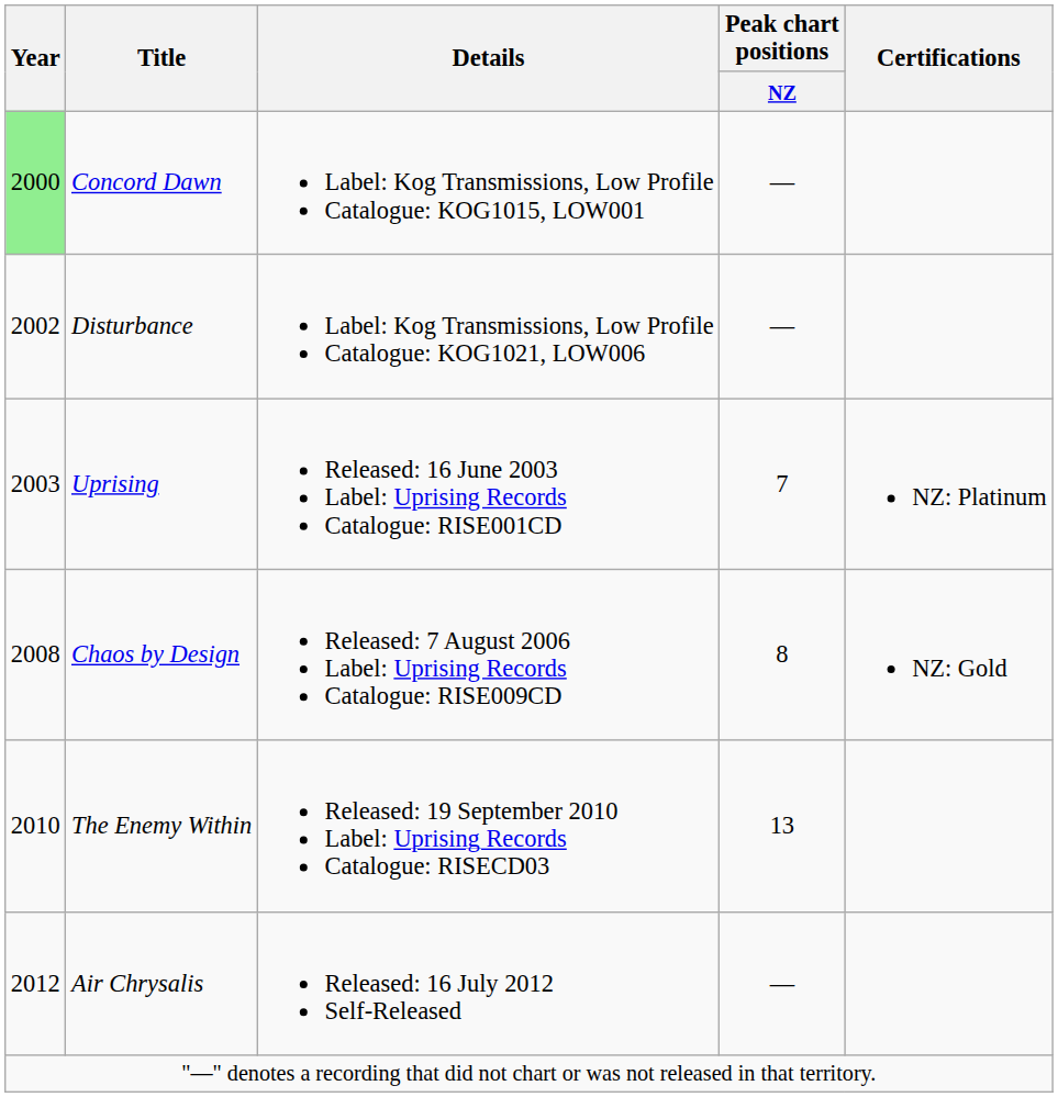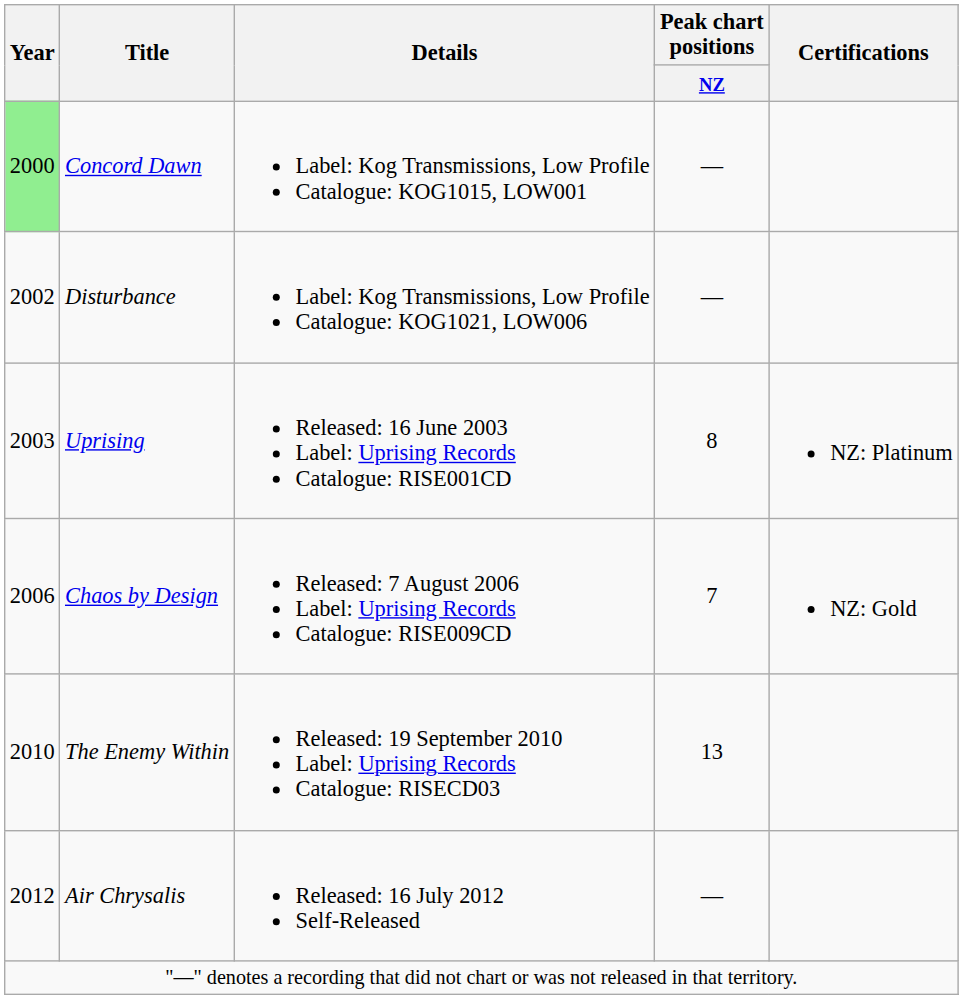 <table class="wikitable plainrowheaders">
 <tr>
 <th rowspan="2">Year</th>
 <th rowspan="2">Title</th>
 <th rowspan="2">Details</th>
 <th>Peak chart<br>positions</th>
 <th rowspan="2">Certifications</th>
 </tr>
 <tr>
 <th><small><a href='#'>NZ</a></small></th>
 </tr>
 <tr>
 <td style="background: lightgreen;">2000</td>
 <td><em><a href='#'>Concord Dawn</a></em></td>
 <td><br><ul><li>Label: Kog Transmissions, Low Profile</li><li>Catalogue: KOG1015, LOW001</li></ul></td>
 <td align="center">—</td>
 <td></td>
 </tr>
 <tr>
 <td>2002</td>
 <td><em>Disturbance</em></td>
 <td><br><ul><li>Label: Kog Transmissions, Low Profile</li><li>Catalogue: KOG1021, LOW006</li></ul></td>
 <td align="center">—</td>
 <td></td>
 </tr>
 <tr>
 <td>2003</td>
 <td><em><a href='#'>Uprising</a></em></td>
 <td><br><ul><li>Released: 16 June 2003</li><li>Label: <a href='#'>Uprising Records</a></li><li>Catalogue: RISE001CD</li></ul></td>
-<td align="center">7</td>
+<td align="center">8</td>
 <td><br><ul><li>NZ: Platinum</li></ul></td>
 </tr>
 <tr>
-<td>2008</td>
+<td>2006</td>
 <td><em><a href='#'>Chaos by Design</a></em></td>
 <td><br><ul><li>Released: 7 August 2006</li><li>Label: <a href='#'>Uprising Records</a></li><li>Catalogue: RISE009CD</li></ul></td>
-<td align="center">8</td>
+<td align="center">7</td>
 <td><br><ul><li>NZ: Gold</li></ul></td>
 </tr>
 <tr>
 <td>2010</td>
 <td><em>The Enemy Within</em></td>
 <td><br><ul><li>Released: 19 September 2010</li><li>Label: <a href='#'>Uprising Records</a></li><li>Catalogue: RISECD03</li></ul></td>
 <td align="center">13</td>
 <td></td>
 </tr>
 <tr>
 <td>2012</td>
 <td><em>Air Chrysalis</em></td>
 <td><br><ul><li>Released: 16 July 2012</li><li>Self-Released</li></ul></td>
 <td align="center">—</td>
 <td></td>
 </tr>
 <tr>
 <td colspan="5" style="font-size:90%" align="center">"—" denotes a recording that did not chart or was not released in that territory.</td>
 </tr>
 <tr>
 </tr>
 </table>
